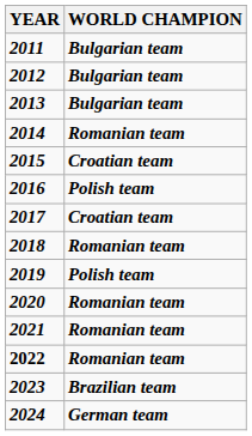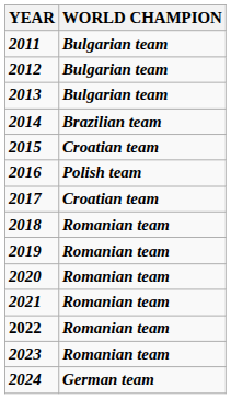 <table class="wikitable">
 <tr>
 <th>YEAR</th>
 <th>WORLD CHAMPION</th>
 </tr>
 <tr>
 <td><strong><em>2011</em></strong></td>
 <td><strong><em> Bulgarian team</em></strong></td>
 </tr>
 <tr>
 <td><strong><em>2012</em></strong></td>
 <td><strong><em>Bulgarian team</em></strong></td>
 </tr>
 <tr>
 <td><strong><em>2013</em></strong></td>
 <td><strong><em> Bulgarian team</em></strong></td>
 </tr>
 <tr>
 <td><strong><em>2014</em></strong></td>
-<td><strong><em>Romanian team</em></strong></td>
+<td><strong><em>Brazilian team</em></strong></td>
 </tr>
 <tr>
 <td><strong><em>2015</em></strong></td>
 <td><strong><em>Croatian team</em></strong></td>
 </tr>
 <tr>
 <td><strong><em>2016</em></strong></td>
 <td><strong><em>Polish team</em></strong></td>
 </tr>
 <tr>
 <td><strong><em>2017</em></strong></td>
 <td><strong><em>Croatian team</em></strong></td>
 </tr>
 <tr>
 <td><strong><em>2018</em></strong></td>
 <td><strong><em>Romanian team</em></strong></td>
 </tr>
 <tr>
 <td><strong><em>2019</em></strong></td>
-<td><strong><em>Polish team</em></strong></td>
+<td><strong><em>Romanian team</em></strong></td>
 </tr>
 <tr>
 <td><strong><em>2020</em></strong></td>
 <td><strong><em>Romanian team</em></strong></td>
 </tr>
 <tr>
 <td><strong><em>2021</em></strong></td>
 <td><strong><em>Romanian team</em></strong></td>
 </tr>
 <tr>
 <td><strong>2022</strong></td>
 <td><strong><em>Romanian team</em></strong></td>
 </tr>
 <tr>
 <td><strong><em>2023</em></strong></td>
-<td><strong><em>Brazilian team</em></strong></td>
+<td><strong><em>Romanian team</em></strong></td>
 </tr>
 <tr>
 <td><strong><em>2024</em></strong></td>
 <td><strong><em>German team</em></strong></td>
 </tr>
 </table>
